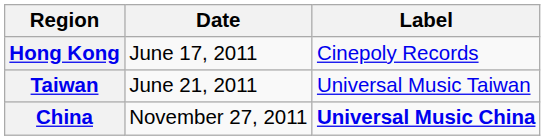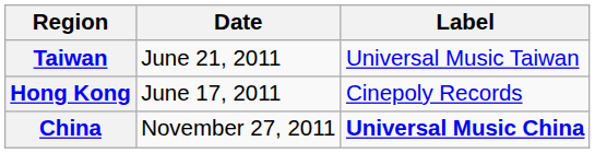 <table class="wikitable sortable plainrowheaders">
 <tr>
 <th scope="col">Region</th>
 <th scope="col">Date</th>
 <th scope="col">Label</th>
 </tr>
 <tr>
+<th scope="row"><a href='#'>Taiwan</a></th>
+<td>June 21, 2011</td>
+<td><a href='#'>Universal Music Taiwan</a></td>
+</tr>
+<tr>
 <th scope="row"><a href='#'>Hong Kong</a></th>
 <td>June 17, 2011</td>
 <td><a href='#'>Cinepoly Records</a></td>
-</tr>
-<tr>
-<th scope="row"><a href='#'>Taiwan</a></th>
-<td>June 21, 2011</td>
-<td><a href='#'>Universal Music Taiwan</a></td>
 </tr>
 <tr>
 <th scope="row"><a href='#'>China</a></th>
 <td>November 27, 2011</td>
 <td><strong><a href='#'>Universal Music China</a></strong></td>
 </tr>
 </table>
